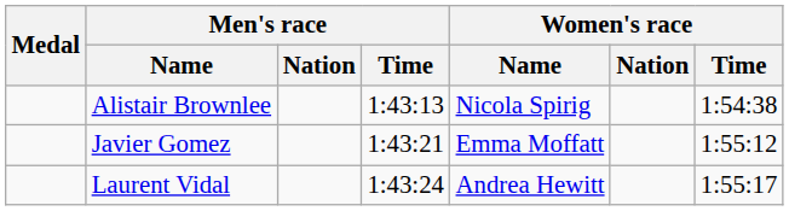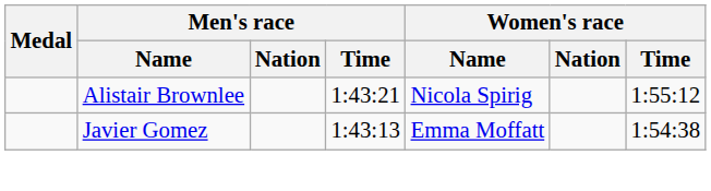 <table class="wikitable">
 <tr>
 <th rowspan="2">Medal</th>
 <th colspan="3">Men's race</th>
 <th colspan="3">Women's race</th>
 </tr>
 <tr>
 <th>Name</th>
 <th>Nation</th>
 <th>Time</th>
 <th>Name</th>
 <th>Nation</th>
 <th>Time</th>
 </tr>
 <tr>
 <td align="center"></td>
 <td><a href='#'>Alistair Brownlee</a></td>
 <td></td>
-<td>1:43:13</td>
+<td>1:43:21</td>
 <td><a href='#'>Nicola Spirig</a></td>
 <td></td>
-<td>1:54:38</td>
+<td>1:55:12</td>
 </tr>
 <tr>
 <td align="center"></td>
 <td><a href='#'>Javier Gomez</a></td>
 <td></td>
-<td>1:43:21</td>
+<td>1:43:13</td>
 <td><a href='#'>Emma Moffatt</a></td>
 <td></td>
-<td>1:55:12</td>
-</tr>
-<tr>
-<td align="center"></td>
-<td><a href='#'>Laurent Vidal</a></td>
-<td></td>
-<td>1:43:24</td>
-<td><a href='#'>Andrea Hewitt</a></td>
-<td></td>
-<td>1:55:17</td>
+<td>1:54:38</td>
 </tr>
 </table>
